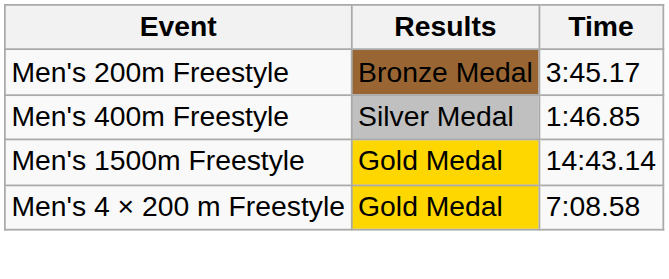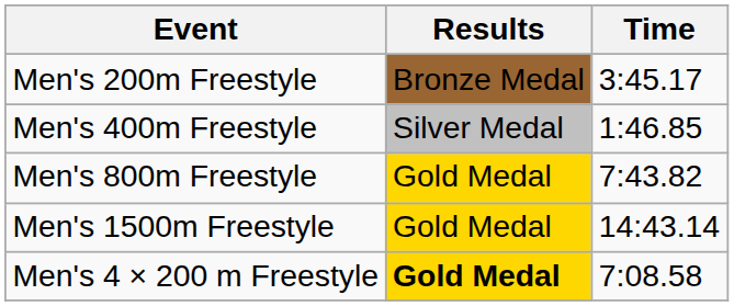 <table class="wikitable">
 <tr>
 <th>Event</th>
 <th>Results</th>
 <th>Time</th>
 </tr>
 <tr>
 <td>Men's 200m Freestyle</td>
 <td bgcolor="996633">Bronze Medal</td>
 <td>3:45.17</td>
 </tr>
 <tr>
 <td>Men's 400m Freestyle</td>
 <td bgcolor="silver">Silver Medal</td>
 <td>1:46.85</td>
 </tr>
 <tr>
+<td>Men's 800m Freestyle</td>
+<td bgcolor="gold">Gold Medal</td>
+<td>7:43.82</td>
+</tr>
+<tr>
 <td>Men's 1500m Freestyle</td>
 <td bgcolor="gold">Gold Medal</td>
 <td>14:43.14</td>
 </tr>
 <tr>
 <td>Men's 4 × 200 m Freestyle</td>
-<td bgcolor="Gold">Gold Medal</td>
+<td bgcolor="Gold"><strong>Gold Medal</strong></td>
 <td>7:08.58</td>
 </tr>
 </table>
